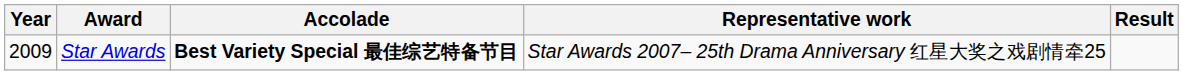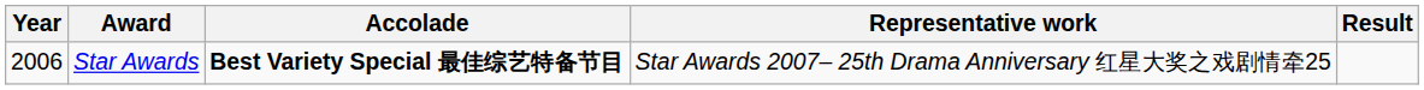 <table class="wikitable sortable">
 <tr>
 <th>Year</th>
 <th>Award</th>
 <th>Accolade</th>
 <th>Representative work</th>
 <th class="unsortable">Result</th>
 </tr>
 <tr>
-<td>2009</td>
+<td>2006</td>
 <td><em><a href='#'>Star Awards</a></em></td>
 <td><strong>Best Variety Special 最佳综艺特备节目</strong></td>
 <td><em>Star Awards 2007– 25th Drama Anniversary</em> 红星大奖之戏剧情牵25</td>
 <td></td>
 </tr>
 </table>
